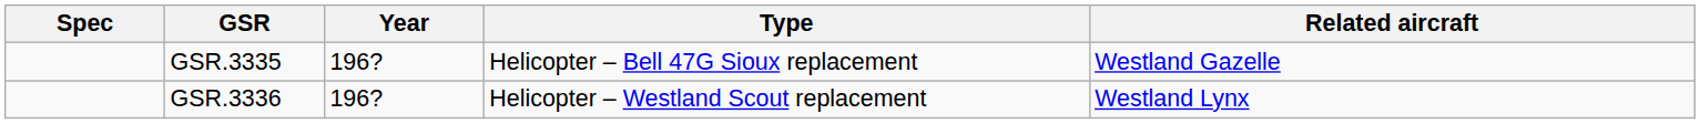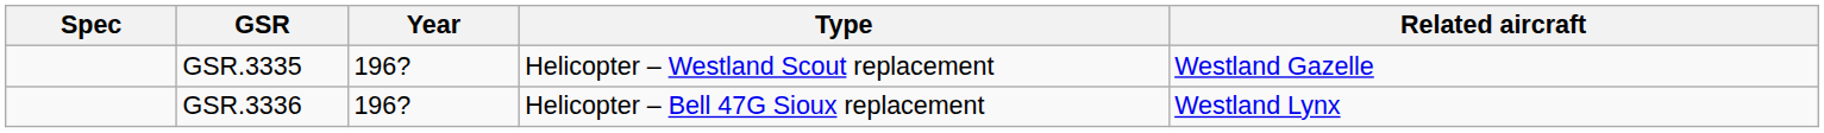 <table class="wikitable">
 <tr>
 <th width=100>Spec</th>
 <th width=100>GSR</th>
 <th width=100>Year</th>
 <th width=400>Type</th>
 <th width=400>Related aircraft</th>
 </tr>
 <tr>
 <td> </td>
 <td>GSR.3335</td>
 <td>196?</td>
-<td>Helicopter – <a href='#'>Bell 47G Sioux</a> replacement</td>
+<td>Helicopter – <a href='#'>Westland Scout</a> replacement</td>
 <td><a href='#'>Westland Gazelle</a></td>
 </tr>
 <tr>
 <td> </td>
 <td>GSR.3336</td>
 <td>196?</td>
-<td>Helicopter – <a href='#'>Westland Scout</a> replacement</td>
+<td>Helicopter – <a href='#'>Bell 47G Sioux</a> replacement</td>
 <td><a href='#'>Westland Lynx</a></td>
 </tr>
 </table>
